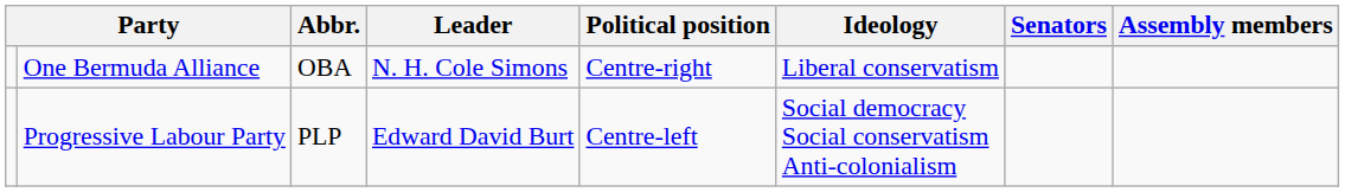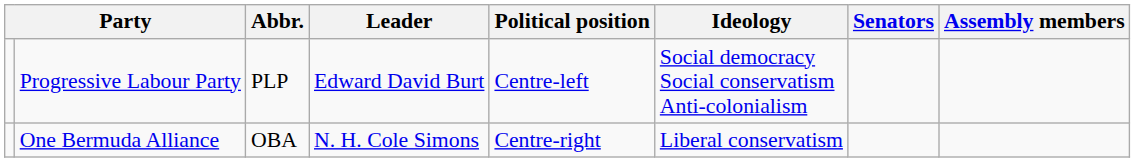 <table class="wikitable">
 <tr>
 <th colspan=2>Party</th>
 <th>Abbr.</th>
 <th>Leader</th>
 <th>Political position</th>
 <th>Ideology</th>
 <th><a href='#'>Senators</a></th>
 <th><a href='#'>Assembly</a> members</th>
 </tr>
 <tr>
 <td bgcolor=></td>
+<td><a href='#'>Progressive Labour Party</a></td>
+<td>PLP</td>
+<td><a href='#'>Edward David Burt</a></td>
+<td><a href='#'>Centre-left</a></td>
+<td><a href='#'>Social democracy</a><br><a href='#'>Social conservatism</a><br><a href='#'>Anti-colonialism</a></td>
+<td></td>
+<td></td>
+</tr>
+<tr>
+<td bgcolor=></td>
 <td><a href='#'>One Bermuda Alliance</a></td>
 <td>OBA</td>
 <td><a href='#'>N. H. Cole Simons</a></td>
 <td><a href='#'>Centre-right</a></td>
 <td><a href='#'>Liberal conservatism</a></td>
 <td></td>
 <td></td>
 </tr>
-<tr>
-<td bgcolor=></td>
-<td><a href='#'>Progressive Labour Party</a></td>
-<td>PLP</td>
-<td><a href='#'>Edward David Burt</a></td>
-<td><a href='#'>Centre-left</a></td>
-<td><a href='#'>Social democracy</a><br><a href='#'>Social conservatism</a><br><a href='#'>Anti-colonialism</a></td>
-<td></td>
-<td></td>
-</tr>
 </table>
